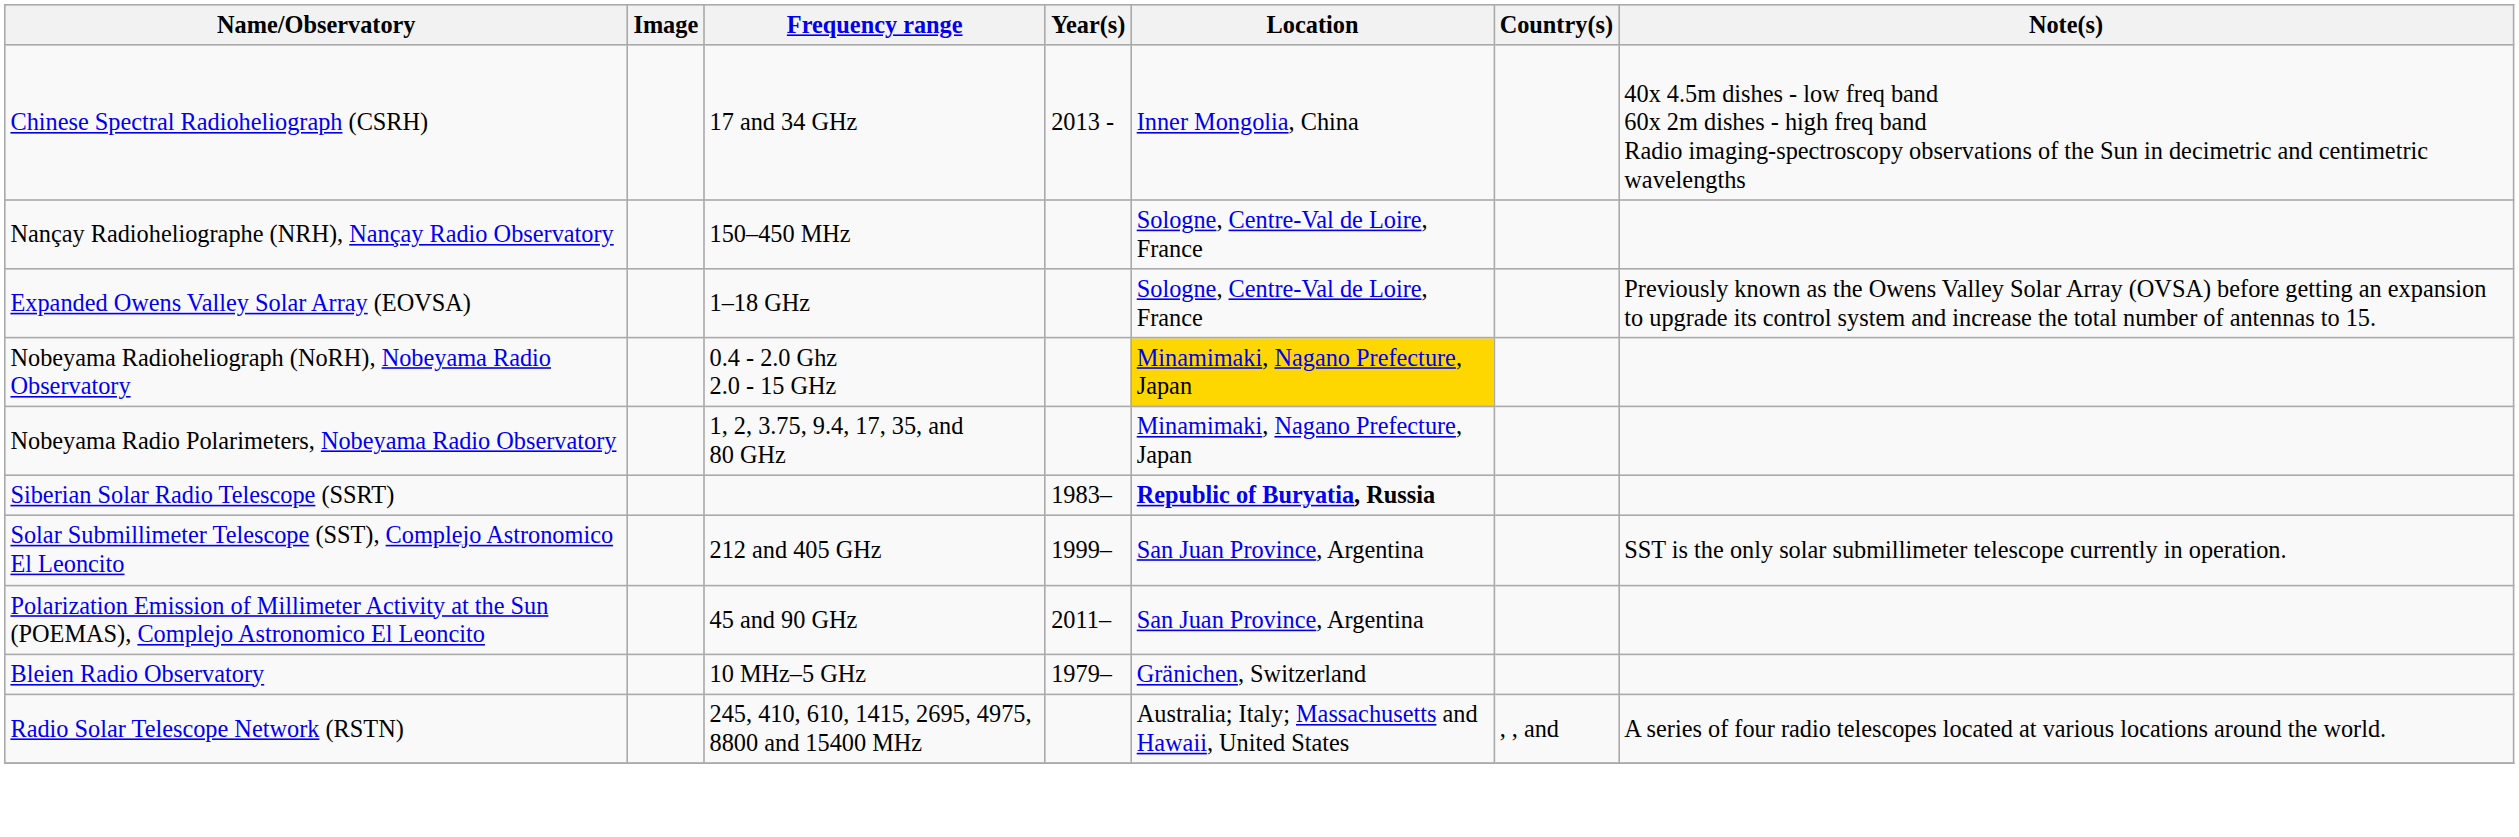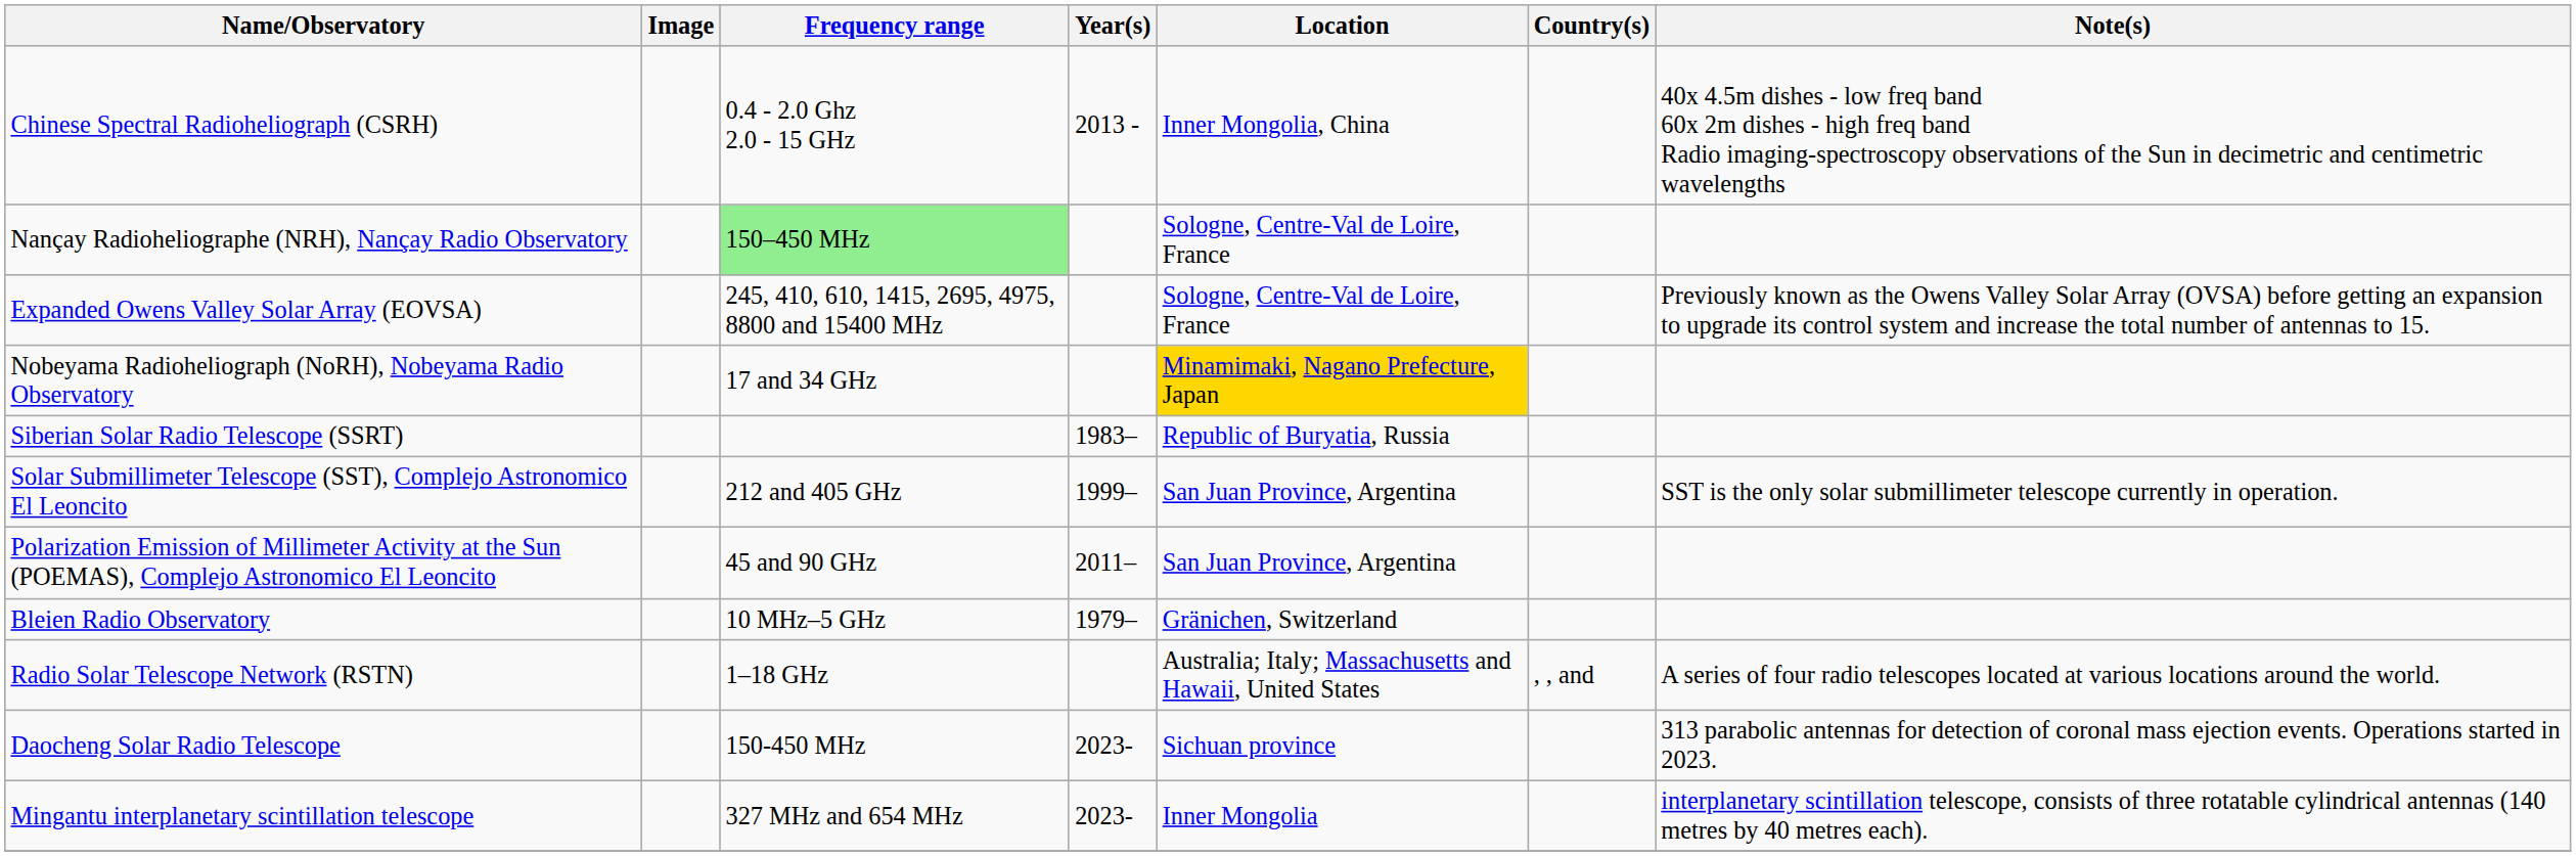 <table class="wikitable sortable" style="font-size:95%;">
 <tr>
 <th>Name/Observatory</th>
 <th class=unsortable>Image</th>
 <th data-sort-type=number><a href='#'>Frequency range</a></th>
 <th>Year(s)</th>
 <th>Location</th>
 <th>Country(s)</th>
 <th class=unsortable>Note(s)</th>
 </tr>
 <tr>
 <td><a href='#'>Chinese Spectral Radioheliograph</a> (CSRH)</td>
 <td></td>
-<td>17 and 34 GHz</td>
+<td>0.4 - 2.0 Ghz<br>2.0 - 15 GHz</td>
 <td>2013 -</td>
 <td><a href='#'>Inner Mongolia</a>, China </td>
 <td></td>
 <td><br>40x 4.5m dishes - low freq band<br>60x 2m dishes - high freq band<br>Radio imaging-spectroscopy observations of the Sun in decimetric and centimetric wavelengths</td>
 </tr>
 <tr>
 <td>Nançay Radioheliographe (NRH), <a href='#'>Nançay Radio Observatory</a></td>
 <td></td>
-<td data-sort-value=0.15>150–450 MHz</td>
+<td data-sort-value=0.15 style="background: lightgreen;">150–450 MHz</td>
 <td></td>
 <td><a href='#'>Sologne</a>, <a href='#'>Centre-Val de Loire</a>, France</td>
 <td></td>
 <td></td>
 </tr>
 <tr>
 <td><a href='#'>Expanded Owens Valley Solar Array</a> (EOVSA)</td>
 <td></td>
-<td>1–18 GHz</td>
+<td data-sort-value=0.245>245, 410, 610, 1415, 2695, 4975, 8800 and 15400 MHz</td>
 <td></td>
 <td><a href='#'>Sologne</a>, <a href='#'>Centre-Val de Loire</a>, France</td>
 <td></td>
 <td>Previously known as the Owens Valley Solar Array (OVSA) before getting an expansion to upgrade its control system and increase the total number of antennas to 15.</td>
 </tr>
 <tr>
 <td>Nobeyama Radioheliograph (NoRH), <a href='#'>Nobeyama Radio Observatory</a></td>
 <td></td>
-<td>0.4 - 2.0 Ghz<br>2.0 - 15 GHz</td>
+<td>17 and 34 GHz</td>
 <td></td>
 <td style="background: gold;"><a href='#'>Minamimaki</a>, <a href='#'>Nagano Prefecture</a>, Japan</td>
-<td></td>
-<td></td>
-</tr>
-<tr>
-<td>Nobeyama Radio Polarimeters, <a href='#'>Nobeyama Radio Observatory</a></td>
-<td></td>
-<td data-sort-value=1>1, 2, 3.75, 9.4, 17, 35, and 80 GHz</td>
-<td></td>
-<td><a href='#'>Minamimaki</a>, <a href='#'>Nagano Prefecture</a>, Japan</td>
 <td></td>
 <td></td>
 </tr>
 <tr>
 <td><a href='#'>Siberian Solar Radio Telescope</a> (SSRT)</td>
 <td></td>
 <td></td>
 <td>1983–</td>
-<td><strong><a href='#'>Republic of Buryatia</a>, Russia</strong></td>
+<td><a href='#'>Republic of Buryatia</a>, Russia</td>
 <td></td>
 <td></td>
 </tr>
 <tr>
 <td><a href='#'>Solar Submillimeter Telescope</a> (SST), <a href='#'>Complejo Astronomico El Leoncito</a></td>
 <td></td>
 <td>212 and 405 GHz</td>
 <td>1999–</td>
 <td><a href='#'>San Juan Province</a>, Argentina</td>
 <td></td>
 <td>SST is the only solar submillimeter telescope currently in operation.</td>
 </tr>
 <tr>
 <td><a href='#'>Polarization Emission of Millimeter Activity at the Sun</a> (POEMAS), <a href='#'>Complejo Astronomico El Leoncito</a></td>
 <td></td>
 <td>45 and 90 GHz</td>
 <td>2011–</td>
 <td><a href='#'>San Juan Province</a>, Argentina</td>
 <td></td>
 <td></td>
 </tr>
 <tr>
 <td><a href='#'>Bleien Radio Observatory</a></td>
 <td></td>
 <td data-sort-value=0.01>10 MHz–5 GHz</td>
 <td>1979–</td>
 <td><a href='#'>Gränichen</a>, Switzerland</td>
 <td></td>
 <td></td>
 </tr>
 <tr>
 <td><a href='#'>Radio Solar Telescope Network</a> (RSTN)</td>
 <td></td>
-<td data-sort-value=0.245>245, 410, 610, 1415, 2695, 4975, 8800 and 15400 MHz</td>
+<td>1–18 GHz</td>
 <td></td>
 <td>Australia; Italy; <a href='#'>Massachusetts</a> and <a href='#'>Hawaii</a>, United States</td>
 <td>, , and </td>
 <td>A series of four radio telescopes located at various locations around the world.</td>
 </tr>
 <tr>
+<td><a href='#'>Daocheng Solar Radio Telescope</a></td>
+<td></td>
+<td>150-450 MHz</td>
+<td>2023-</td>
+<td><a href='#'>Sichuan province</a></td>
+<td></td>
+<td>313 parabolic antennas for detection of coronal mass ejection events. Operations started in 2023.</td>
+</tr>
+<tr>
+<td><a href='#'>Mingantu interplanetary scintillation telescope</a></td>
+<td></td>
+<td>327 MHz and 654 MHz</td>
+<td>2023-</td>
+<td><a href='#'>Inner Mongolia</a></td>
+<td></td>
+<td><a href='#'>interplanetary scintillation</a> telescope, consists of three rotatable cylindrical antennas (140 metres by 40 metres each).</td>
+</tr>
+<tr>
 </tr>
 </table>
